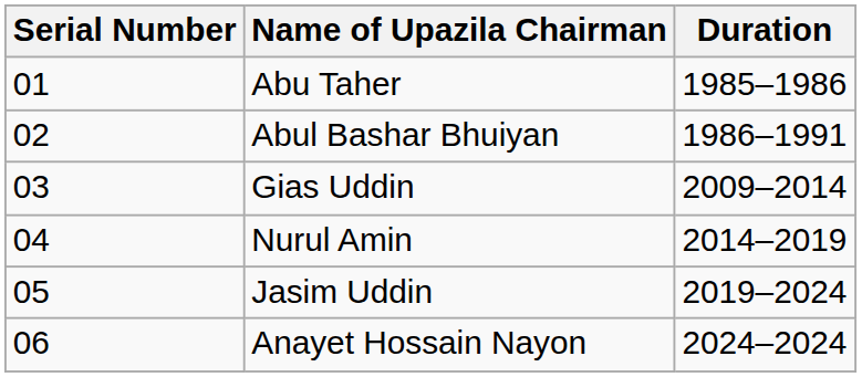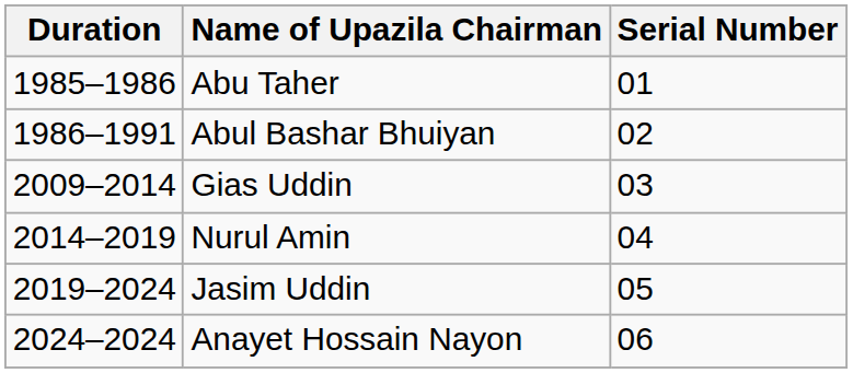 <table class="wikitable sortable">
 <tr>
+<th>Duration</th>
+<th>Name of Upazila Chairman</th>
 <th>Serial Number</th>
-<th>Name of Upazila Chairman</th>
-<th>Duration</th>
 </tr>
 <tr>
+<td>1985–1986</td>
+<td>Abu Taher</td>
 <td>01</td>
-<td>Abu Taher</td>
-<td>1985–1986</td>
 </tr>
 <tr>
+<td>1986–1991</td>
+<td>Abul Bashar Bhuiyan</td>
 <td>02</td>
-<td>Abul Bashar Bhuiyan</td>
-<td>1986–1991</td>
 </tr>
 <tr>
+<td>2009–2014</td>
+<td>Gias Uddin</td>
 <td>03</td>
-<td>Gias Uddin</td>
-<td>2009–2014</td>
 </tr>
 <tr>
+<td>2014–2019</td>
+<td>Nurul Amin</td>
 <td>04</td>
-<td>Nurul Amin</td>
-<td>2014–2019</td>
 </tr>
 <tr>
+<td>2019–2024</td>
+<td>Jasim Uddin</td>
 <td>05</td>
-<td>Jasim Uddin</td>
-<td>2019–2024</td>
 </tr>
 <tr>
+<td>2024–2024</td>
+<td>Anayet Hossain Nayon</td>
 <td>06</td>
-<td>Anayet Hossain Nayon</td>
-<td>2024–2024</td>
 </tr>
 </table>
